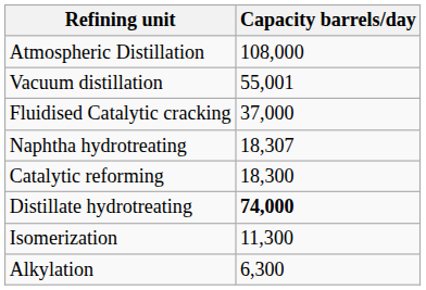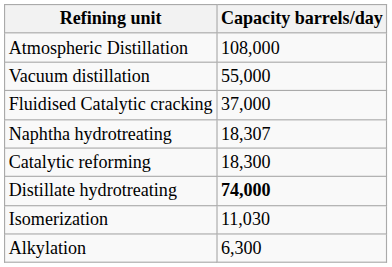 <table class="wikitable">
 <tr>
 <th>Refining unit</th>
 <th>Capacity  barrels/day</th>
 </tr>
 <tr>
 <td>Atmospheric  Distillation</td>
 <td>108,000</td>
 </tr>
 <tr>
 <td>Vacuum  distillation</td>
-<td>55,001</td>
+<td>55,000</td>
 </tr>
 <tr>
 <td>Fluidised  Catalytic cracking</td>
 <td>37,000</td>
 </tr>
 <tr>
 <td>Naphtha  hydrotreating</td>
 <td>18,307</td>
 </tr>
 <tr>
 <td>Catalytic  reforming</td>
 <td>18,300</td>
 </tr>
 <tr>
 <td>Distillate  hydrotreating</td>
 <td><strong>74,000</strong></td>
 </tr>
 <tr>
 <td>Isomerization</td>
-<td>11,300</td>
+<td>11,030</td>
 </tr>
 <tr>
 <td>Alkylation</td>
 <td>6,300</td>
 </tr>
 </table>
